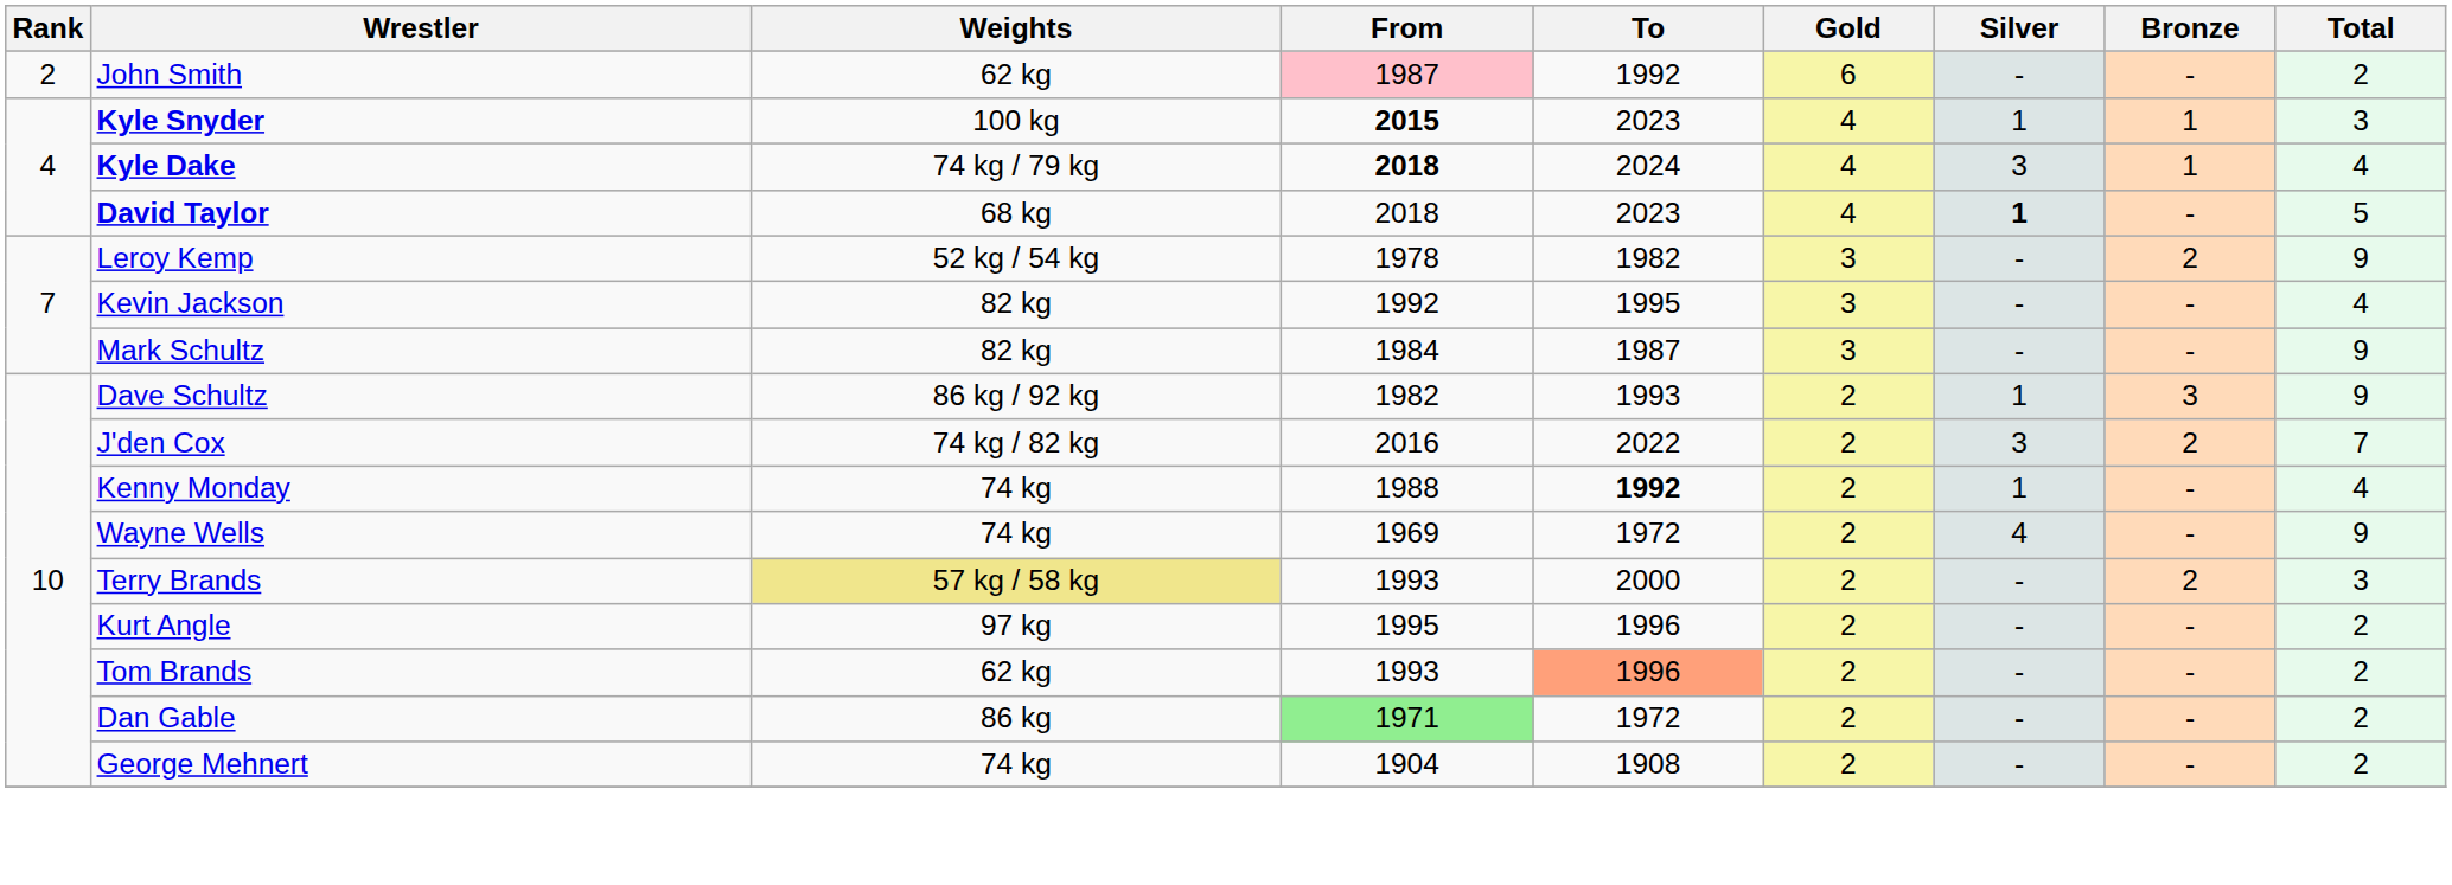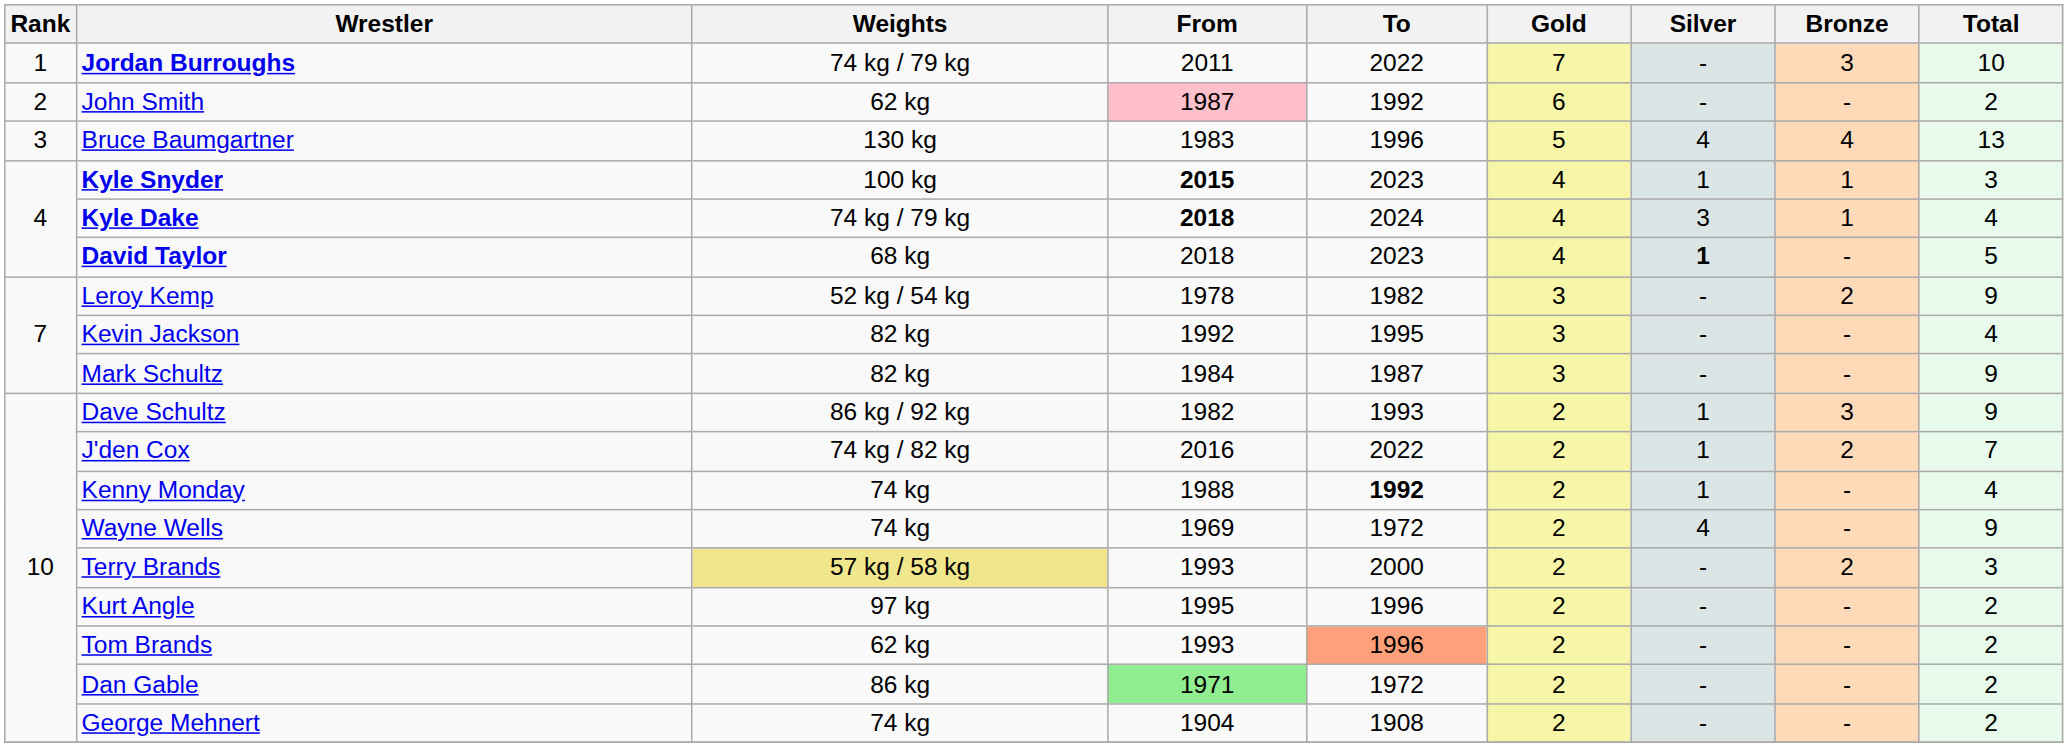 <table class="wikitable plainrowheaders" width=85% style="text-align:center;">
 <tr style="background-color:#EDEDED;">
 <th class="hintergrundfarbe5" style="width:1em">Rank</th>
 <th class="hintergrundfarbe5">Wrestler</th>
 <th class="hintergrundfarbe5">Weights</th>
 <th class="hintergrundfarbe5">From</th>
 <th class="hintergrundfarbe5">To</th>
 <th style="background:    gold; width:7%">Gold</th>
 <th style="background:  silver; width:7%">Silver</th>
 <th style="background: bronze; width:7%">Bronze</th>
 <th class="hintergrundfarbe5" style="width:7%">Total</th>
 </tr>
+<tr>
+<td>1</td>
+<td align="left"><strong><a href='#'>Jordan Burroughs</a></strong></td>
+<td>74 kg / 79 kg</td>
+<td>2011</td>
+<td>2022</td>
+<td bgcolor="#F7F6A8">7</td>
+<td bgcolor="#DCE5E5">-</td>
+<td bgcolor="#FFDAB9">3</td>
+<td bgcolor="#E7FAEC">10</td>
+</tr>
 <tr align="center">
 <td>2</td>
 <td align="left"><a href='#'>John Smith</a></td>
 <td>62 kg</td>
 <td style="background: pink;">1987</td>
 <td>1992</td>
 <td bgcolor="#F7F6A8">6</td>
 <td bgcolor="#DCE5E5">-</td>
 <td bgcolor="#FFDAB9">-</td>
 <td bgcolor="#E7FAEC">2</td>
+</tr>
+<tr align="center">
+<td>3</td>
+<td align="left"><a href='#'>Bruce Baumgartner</a></td>
+<td>130 kg</td>
+<td>1983</td>
+<td>1996</td>
+<td bgcolor="#F7F6A8">5</td>
+<td bgcolor="#DCE5E5">4</td>
+<td bgcolor="#FFDAB9">4</td>
+<td bgcolor="#E7FAEC">13</td>
 </tr>
 <tr align="center">
 <td rowspan=3>4</td>
 <td align="left"><strong><a href='#'>Kyle Snyder</a></strong></td>
 <td>100 kg</td>
 <td><strong>2015</strong></td>
 <td>2023</td>
 <td bgcolor="#F7F6A8">4</td>
 <td bgcolor="#DCE5E5">1</td>
 <td bgcolor="#FFDAB9">1</td>
 <td bgcolor="#E7FAEC">3</td>
 </tr>
 <tr align="center">
 <td align="left"><strong><a href='#'>Kyle Dake</a></strong></td>
 <td>74 kg / 79 kg</td>
 <td><strong>2018</strong></td>
 <td>2024</td>
 <td bgcolor="#F7F6A8">4</td>
 <td bgcolor="#DCE5E5">3</td>
 <td bgcolor="#FFDAB9">1</td>
 <td bgcolor="#E7FAEC">4</td>
 </tr>
 <tr align="center">
 <td align="left"><strong><a href='#'>David Taylor</a></strong></td>
 <td>68 kg</td>
 <td>2018</td>
 <td>2023</td>
 <td bgcolor="#F7F6A8">4</td>
 <td bgcolor="#DCE5E5"><strong>1</strong></td>
 <td bgcolor="#FFDAB9">-</td>
 <td bgcolor="#E7FAEC">5</td>
 </tr>
 <tr align="center">
 <td rowspan=3>7</td>
 <td align="left"><a href='#'>Leroy Kemp</a></td>
 <td>52 kg / 54 kg</td>
 <td>1978</td>
 <td>1982</td>
 <td bgcolor="#F7F6A8">3</td>
 <td bgcolor="#DCE5E5">-</td>
 <td bgcolor="#FFDAB9">2</td>
 <td bgcolor="#E7FAEC">9</td>
 </tr>
 <tr align="center">
 <td align="left"><a href='#'>Kevin Jackson</a></td>
 <td>82 kg</td>
 <td>1992</td>
 <td>1995</td>
 <td bgcolor="#F7F6A8">3</td>
 <td bgcolor="#DCE5E5">-</td>
 <td bgcolor="#FFDAB9">-</td>
 <td bgcolor="#E7FAEC">4</td>
 </tr>
 <tr align="center">
 <td align="left"><a href='#'>Mark Schultz</a></td>
 <td>82 kg</td>
 <td>1984</td>
 <td>1987</td>
 <td bgcolor="#F7F6A8">3</td>
 <td bgcolor="#DCE5E5">-</td>
 <td bgcolor="#FFDAB9">-</td>
 <td bgcolor="#E7FAEC">9</td>
 </tr>
 <tr align="center">
 <td rowspan=9>10</td>
 <td align="left"><a href='#'>Dave Schultz</a></td>
 <td>86 kg / 92 kg</td>
 <td>1982</td>
 <td>1993</td>
 <td bgcolor="#F7F6A8">2</td>
 <td bgcolor="#DCE5E5">1</td>
 <td bgcolor="#FFDAB9">3</td>
 <td bgcolor="#E7FAEC">9</td>
 </tr>
 <tr align="center">
 <td align="left"><a href='#'>J'den Cox</a></td>
 <td>74 kg / 82 kg</td>
 <td>2016</td>
 <td>2022</td>
 <td bgcolor="#F7F6A8">2</td>
-<td bgcolor="#DCE5E5">3</td>
+<td bgcolor="#DCE5E5">1</td>
 <td bgcolor="#FFDAB9">2</td>
 <td bgcolor="#E7FAEC">7</td>
 </tr>
 <tr align="center">
 <td align="left"><a href='#'>Kenny Monday</a></td>
 <td>74 kg</td>
 <td>1988</td>
 <td><strong>1992</strong></td>
 <td bgcolor="#F7F6A8">2</td>
 <td bgcolor="#DCE5E5">1</td>
 <td bgcolor="#FFDAB9">-</td>
 <td bgcolor="#E7FAEC">4</td>
 </tr>
 <tr align="center">
 <td align="left"><a href='#'>Wayne Wells</a></td>
 <td>74 kg</td>
 <td>1969</td>
 <td>1972</td>
 <td bgcolor="#F7F6A8">2</td>
 <td bgcolor="#DCE5E5">4</td>
 <td bgcolor="#FFDAB9">-</td>
 <td bgcolor="#E7FAEC">9</td>
 </tr>
 <tr align="center">
 <td align="left"><a href='#'>Terry Brands</a></td>
 <td style="background: khaki;">57 kg / 58 kg</td>
 <td>1993</td>
 <td>2000</td>
 <td bgcolor="#F7F6A8">2</td>
 <td bgcolor="#DCE5E5">-</td>
 <td bgcolor="#FFDAB9">2</td>
 <td bgcolor="#E7FAEC">3</td>
 </tr>
 <tr align="center">
 <td align="left"><a href='#'>Kurt Angle</a></td>
 <td>97 kg</td>
 <td>1995</td>
 <td>1996</td>
 <td bgcolor="#F7F6A8">2</td>
 <td bgcolor="#DCE5E5">-</td>
 <td bgcolor="#FFDAB9">-</td>
 <td bgcolor="#E7FAEC">2</td>
 </tr>
 <tr align="center">
 <td align="left"><a href='#'>Tom Brands</a></td>
 <td>62 kg</td>
 <td>1993</td>
 <td style="background: lightsalmon;">1996</td>
 <td bgcolor="#F7F6A8">2</td>
 <td bgcolor="#DCE5E5">-</td>
 <td bgcolor="#FFDAB9">-</td>
 <td bgcolor="#E7FAEC">2</td>
 </tr>
 <tr align="center">
 <td align="left"><a href='#'>Dan Gable</a></td>
 <td>86 kg</td>
 <td style="background: lightgreen;">1971</td>
 <td>1972</td>
 <td bgcolor="#F7F6A8">2</td>
 <td bgcolor="#DCE5E5">-</td>
 <td bgcolor="#FFDAB9">-</td>
 <td bgcolor="#E7FAEC">2</td>
 </tr>
 <tr align="center">
 <td align="left"><a href='#'>George Mehnert</a></td>
 <td>74 kg</td>
 <td>1904</td>
 <td>1908</td>
 <td bgcolor="#F7F6A8">2</td>
 <td bgcolor="#DCE5E5">-</td>
 <td bgcolor="#FFDAB9">-</td>
 <td bgcolor="#E7FAEC">2</td>
 </tr>
 <tr align="center">
 </tr>
 </table>
